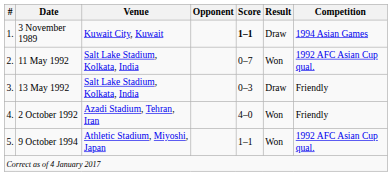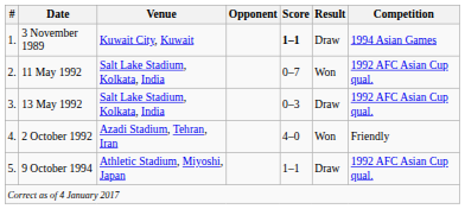 <table class="wikitable" style="font-size:95%;">
 <tr>
 <th>#</th>
 <th>Date</th>
 <th>Venue</th>
 <th>Opponent</th>
 <th>Score</th>
 <th>Result</th>
 <th>Competition</th>
 </tr>
 <tr>
 <td>1.</td>
 <td>3 November 1989</td>
 <td><a href='#'>Kuwait City</a>, <a href='#'>Kuwait</a></td>
 <td></td>
 <td><strong>1–1</strong></td>
 <td>Draw</td>
 <td><a href='#'>1994 Asian Games</a></td>
 </tr>
 <tr>
 <td>2.</td>
 <td>11 May 1992</td>
 <td><a href='#'>Salt Lake Stadium</a>, <a href='#'>Kolkata</a>, <a href='#'>India</a></td>
 <td></td>
 <td>0–7</td>
 <td>Won</td>
 <td><a href='#'>1992 AFC Asian Cup qual.</a></td>
 </tr>
 <tr>
 <td>3.</td>
 <td>13 May 1992</td>
 <td><a href='#'>Salt Lake Stadium</a>, <a href='#'>Kolkata</a>, <a href='#'>India</a></td>
 <td></td>
 <td>0–3</td>
 <td>Draw</td>
-<td>Friendly</td>
+<td><a href='#'>1992 AFC Asian Cup qual.</a></td>
 </tr>
 <tr>
 <td>4.</td>
 <td>2 October 1992</td>
 <td><a href='#'>Azadi Stadium</a>, <a href='#'>Tehran</a>, <a href='#'>Iran</a></td>
 <td></td>
 <td>4–0</td>
 <td>Won</td>
 <td>Friendly</td>
 </tr>
 <tr>
 <td>5.</td>
 <td>9 October 1994</td>
 <td><a href='#'>Athletic Stadium</a>, <a href='#'>Miyoshi</a>, <a href='#'>Japan</a></td>
 <td></td>
 <td>1–1</td>
-<td>Won</td>
+<td>Draw</td>
 <td><a href='#'>1992 AFC Asian Cup qual.</a></td>
 </tr>
 <tr>
 <td colspan="12"><small><em>Correct as of 4 January 2017</em></small></td>
 </tr>
 </table>
